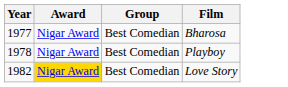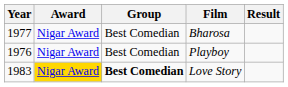 <table class="wikitable">
 <tr>
 <th>Year</th>
 <th>Award</th>
 <th>Group</th>
 <th>Film</th>
+<th>Result</th>
 </tr>
 <tr>
 <td>1977</td>
 <td><a href='#'>Nigar Award</a></td>
 <td>Best Comedian</td>
 <td><em>Bharosa</em></td>
+<td></td>
 </tr>
 <tr>
-<td>1978</td>
+<td>1976</td>
 <td><a href='#'>Nigar Award</a></td>
 <td>Best Comedian</td>
 <td><em>Playboy</em></td>
+<td></td>
 </tr>
 <tr>
-<td>1982</td>
+<td>1983</td>
 <td style="background: gold;"><a href='#'>Nigar Award</a></td>
-<td>Best Comedian</td>
+<td><strong>Best Comedian</strong></td>
 <td><em>Love Story</em></td>
+<td></td>
 </tr>
 </table>
